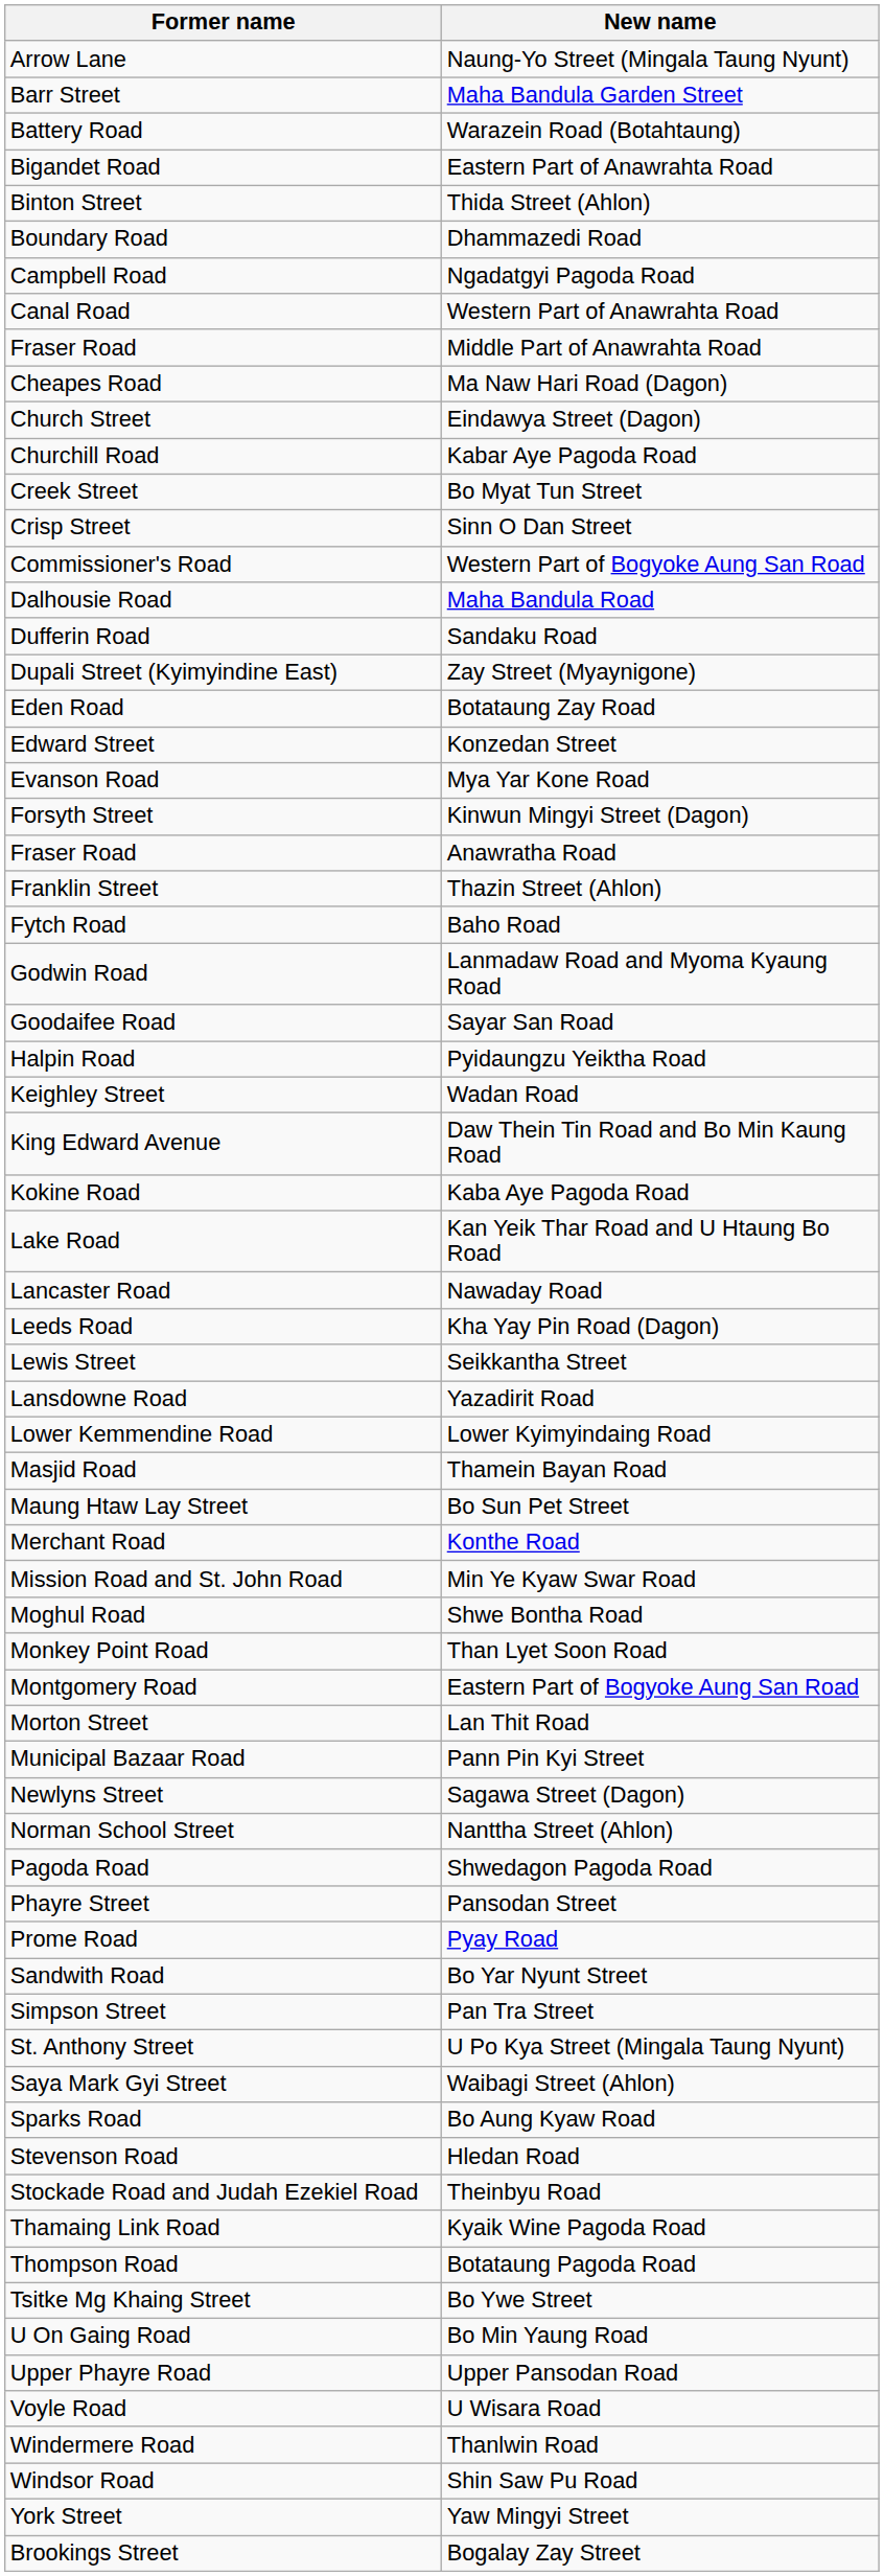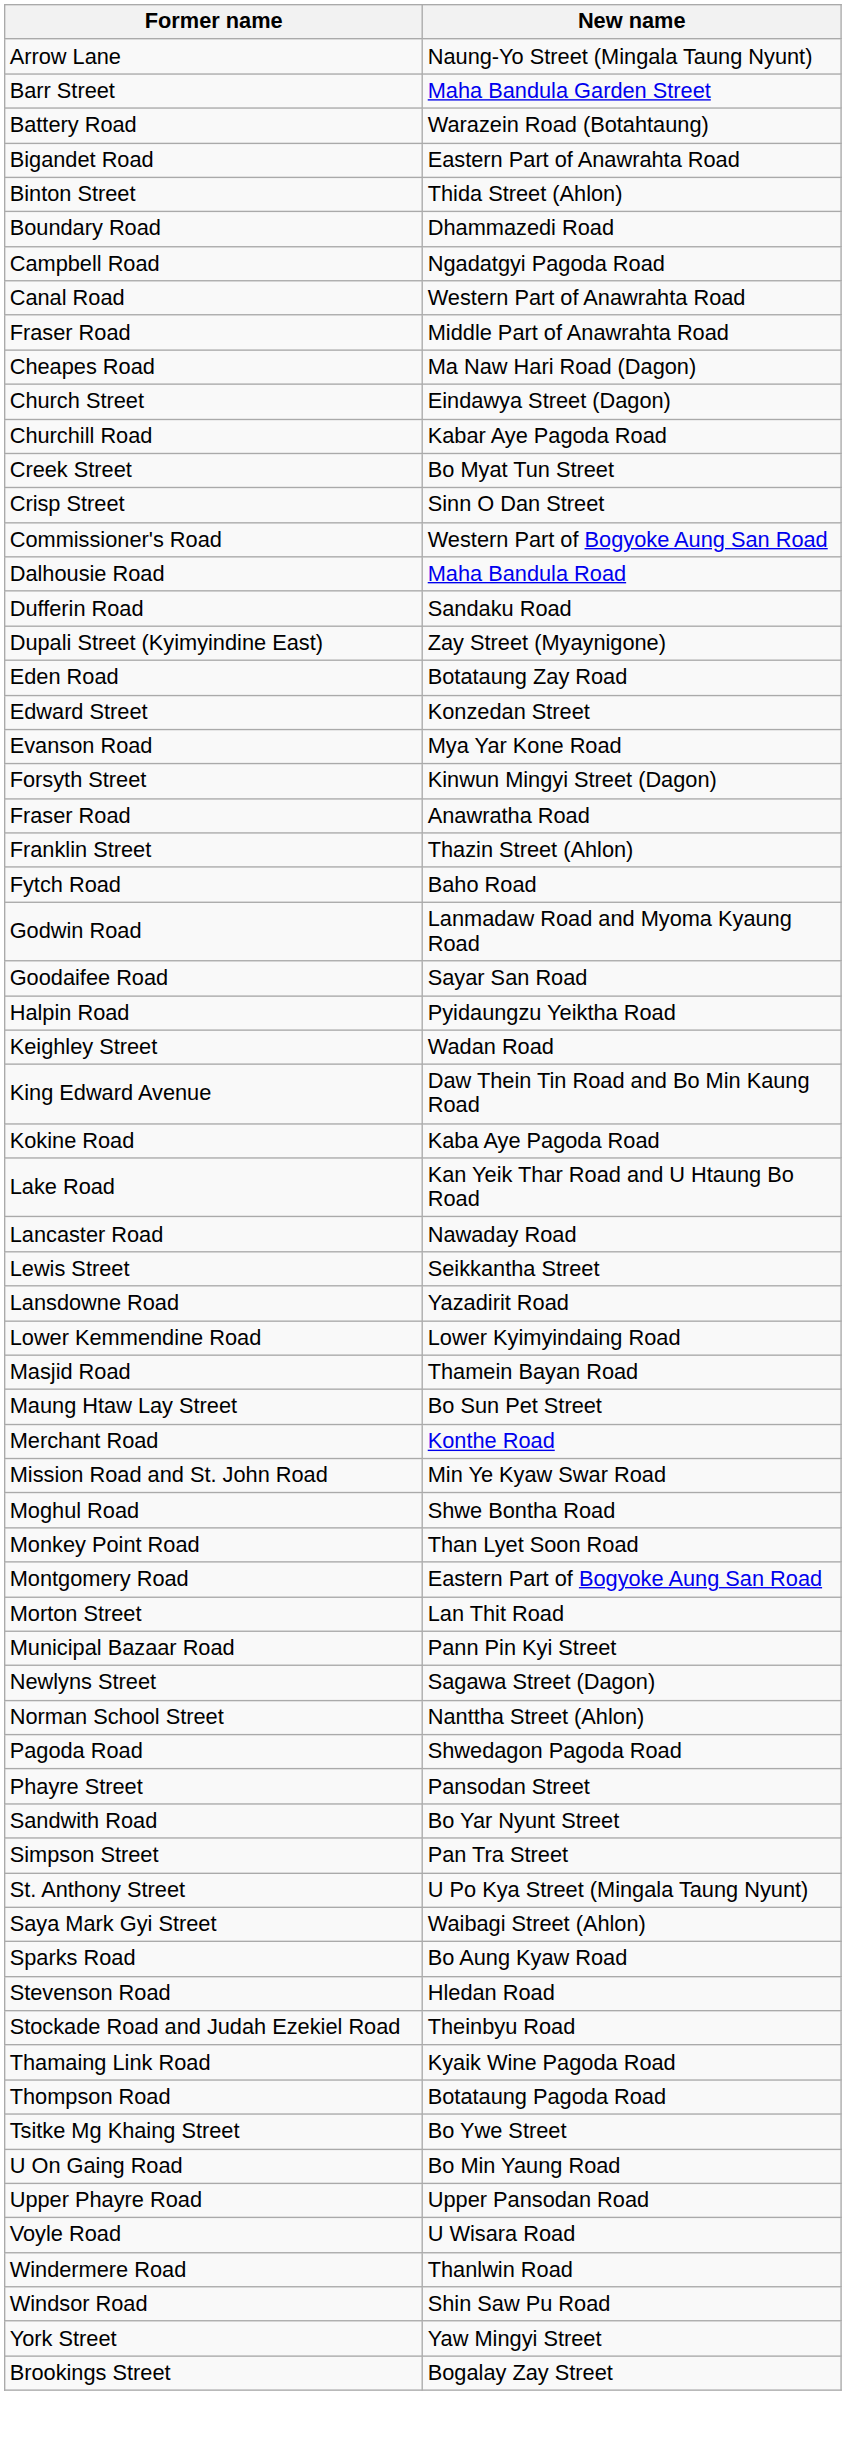 <table class="wikitable">
 <tr>
 <th width="300">Former name</th>
 <th width="300">New name</th>
 </tr>
 <tr>
 <td>Arrow Lane</td>
 <td>Naung-Yo Street (Mingala Taung Nyunt)</td>
 </tr>
 <tr>
 <td>Barr Street</td>
 <td><a href='#'>Maha Bandula Garden Street</a></td>
 </tr>
 <tr>
 <td>Battery Road</td>
 <td>Warazein Road (Botahtaung)</td>
 </tr>
 <tr>
 <td>Bigandet Road</td>
 <td>Eastern Part of Anawrahta Road</td>
 </tr>
 <tr>
 <td>Binton Street</td>
 <td>Thida Street (Ahlon)</td>
 </tr>
 <tr>
 <td>Boundary Road</td>
 <td>Dhammazedi Road</td>
 </tr>
 <tr>
 <td>Campbell Road</td>
 <td>Ngadatgyi Pagoda Road</td>
 </tr>
 <tr>
 <td>Canal Road</td>
 <td>Western Part of Anawrahta Road</td>
 </tr>
 <tr>
 <td>Fraser Road</td>
 <td>Middle Part of Anawrahta Road</td>
 </tr>
 <tr>
 <td>Cheapes Road</td>
 <td>Ma Naw Hari Road (Dagon)</td>
 </tr>
 <tr>
 <td>Church Street</td>
 <td>Eindawya Street (Dagon)</td>
 </tr>
 <tr>
 <td>Churchill Road</td>
 <td>Kabar Aye Pagoda Road</td>
 </tr>
 <tr>
 <td>Creek Street</td>
 <td>Bo Myat Tun Street</td>
 </tr>
 <tr>
 <td>Crisp Street</td>
 <td>Sinn O Dan Street</td>
 </tr>
 <tr>
 <td>Commissioner's Road</td>
 <td>Western Part of <a href='#'>Bogyoke Aung San Road</a></td>
 </tr>
 <tr>
 <td>Dalhousie Road</td>
 <td><a href='#'>Maha Bandula Road</a></td>
 </tr>
 <tr>
 <td>Dufferin Road</td>
 <td>Sandaku Road</td>
 </tr>
 <tr>
 <td>Dupali Street (Kyimyindine East)</td>
 <td>Zay Street (Myaynigone)</td>
 </tr>
 <tr>
 <td>Eden Road</td>
 <td>Botataung Zay Road</td>
 </tr>
 <tr>
 <td>Edward Street</td>
 <td>Konzedan Street</td>
 </tr>
 <tr>
 <td>Evanson Road</td>
 <td>Mya Yar Kone Road</td>
 </tr>
 <tr>
 <td>Forsyth Street</td>
 <td>Kinwun Mingyi Street (Dagon)</td>
 </tr>
 <tr>
 <td>Fraser Road</td>
 <td>Anawratha Road</td>
 </tr>
 <tr>
 <td>Franklin Street</td>
 <td>Thazin Street (Ahlon)</td>
 </tr>
 <tr>
 <td>Fytch Road</td>
 <td>Baho Road</td>
 </tr>
 <tr>
 <td>Godwin Road</td>
 <td>Lanmadaw Road and Myoma Kyaung Road</td>
 </tr>
 <tr>
 <td>Goodaifee Road</td>
 <td>Sayar San Road</td>
 </tr>
 <tr>
 <td>Halpin Road</td>
 <td>Pyidaungzu Yeiktha Road</td>
 </tr>
 <tr>
 <td>Keighley Street</td>
 <td>Wadan Road</td>
 </tr>
 <tr>
 <td>King Edward Avenue</td>
 <td>Daw Thein Tin Road and Bo Min Kaung Road</td>
 </tr>
 <tr>
 <td>Kokine Road</td>
 <td>Kaba Aye Pagoda Road</td>
 </tr>
 <tr>
 <td>Lake Road</td>
 <td>Kan Yeik Thar Road and U Htaung Bo Road</td>
 </tr>
 <tr>
 <td>Lancaster Road</td>
 <td>Nawaday Road</td>
 </tr>
 <tr>
-<td>Leeds Road</td>
-<td>Kha Yay Pin Road (Dagon)</td>
-</tr>
-<tr>
 <td>Lewis Street</td>
 <td>Seikkantha Street</td>
 </tr>
 <tr>
 <td>Lansdowne Road</td>
 <td>Yazadirit Road</td>
 </tr>
 <tr>
 <td>Lower Kemmendine Road</td>
 <td>Lower Kyimyindaing Road</td>
 </tr>
 <tr>
 <td>Masjid Road</td>
 <td>Thamein Bayan Road</td>
 </tr>
 <tr>
 <td>Maung Htaw Lay Street</td>
 <td>Bo Sun Pet Street</td>
 </tr>
 <tr>
 <td>Merchant Road</td>
 <td><a href='#'>Konthe Road</a></td>
 </tr>
 <tr>
 <td>Mission Road and St. John Road</td>
 <td>Min Ye Kyaw Swar Road</td>
 </tr>
 <tr>
 <td>Moghul Road</td>
 <td>Shwe Bontha Road</td>
 </tr>
 <tr>
 <td>Monkey Point Road</td>
 <td>Than Lyet Soon Road</td>
 </tr>
 <tr>
 <td>Montgomery Road</td>
 <td>Eastern Part of <a href='#'>Bogyoke Aung San Road</a></td>
 </tr>
 <tr>
 <td>Morton Street</td>
 <td>Lan Thit Road</td>
 </tr>
 <tr>
 <td>Municipal Bazaar Road</td>
 <td>Pann Pin Kyi Street</td>
 </tr>
 <tr>
 <td>Newlyns Street</td>
 <td>Sagawa Street (Dagon)</td>
 </tr>
 <tr>
 <td>Norman School Street</td>
 <td>Nanttha Street (Ahlon)</td>
 </tr>
 <tr>
 <td>Pagoda Road</td>
 <td>Shwedagon Pagoda Road</td>
 </tr>
 <tr>
 <td>Phayre Street</td>
 <td>Pansodan Street</td>
-</tr>
-<tr>
-<td>Prome Road</td>
-<td><a href='#'>Pyay Road</a></td>
 </tr>
 <tr>
 <td>Sandwith Road</td>
 <td>Bo Yar Nyunt Street</td>
 </tr>
 <tr>
 <td>Simpson Street</td>
 <td>Pan Tra Street</td>
 </tr>
 <tr>
 <td>St. Anthony Street</td>
 <td>U Po Kya Street (Mingala Taung Nyunt)</td>
 </tr>
 <tr>
 <td>Saya Mark Gyi Street</td>
 <td>Waibagi Street (Ahlon)</td>
 </tr>
 <tr>
 <td>Sparks Road</td>
 <td>Bo Aung Kyaw Road</td>
 </tr>
 <tr>
 <td>Stevenson Road</td>
 <td>Hledan Road</td>
 </tr>
 <tr>
 <td>Stockade Road and Judah Ezekiel Road</td>
 <td>Theinbyu Road</td>
 </tr>
 <tr>
 <td>Thamaing Link Road</td>
 <td>Kyaik Wine Pagoda Road</td>
 </tr>
 <tr>
 <td>Thompson Road</td>
 <td>Botataung Pagoda Road</td>
 </tr>
 <tr>
 <td>Tsitke Mg Khaing Street</td>
 <td>Bo Ywe Street</td>
 </tr>
 <tr>
 <td>U On Gaing Road</td>
 <td>Bo Min Yaung Road</td>
 </tr>
 <tr>
 <td>Upper Phayre Road</td>
 <td>Upper Pansodan Road</td>
 </tr>
 <tr>
 <td>Voyle Road</td>
 <td>U Wisara Road</td>
 </tr>
 <tr>
 <td>Windermere Road</td>
 <td>Thanlwin Road</td>
 </tr>
 <tr>
 <td>Windsor Road</td>
 <td>Shin Saw Pu Road</td>
 </tr>
 <tr>
 <td>York Street</td>
 <td>Yaw Mingyi Street</td>
 </tr>
 <tr>
 <td>Brookings Street</td>
 <td>Bogalay Zay Street</td>
 </tr>
 </table>
